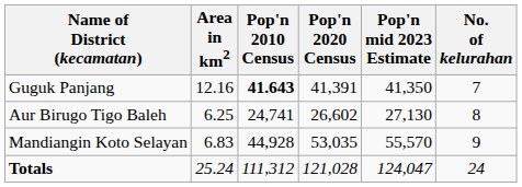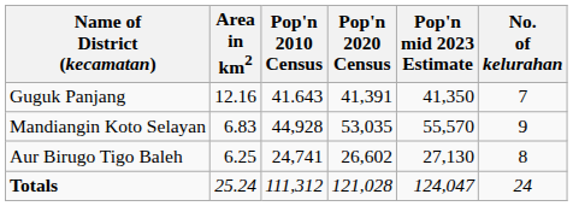 <table class="wikitable">
 <tr>
 <th>Name of <br>District<br>(<em>kecamatan</em>)</th>
 <th>Area <br>in <br>km<sup>2</sup></th>
 <th>Pop'n <br> 2010 <br>Census</th>
 <th>Pop'n <br> 2020 <br>Census</th>
 <th>Pop'n <br> mid 2023 <br>Estimate</th>
 <th>No.<br>of<br><em>kelurahan</em></th>
 </tr>
 <tr>
 <td>Guguk Panjang</td>
 <td align="right">12.16</td>
-<td align="right"><strong>41.643</strong></td>
+<td align="right">41.643</td>
 <td align="right">41,391</td>
 <td align="right">41,350</td>
 <td align="center">7</td>
+</tr>
+<tr>
+<td>Mandiangin Koto Selayan</td>
+<td align="right">6.83</td>
+<td align="right">44,928</td>
+<td align="right">53,035</td>
+<td align="right">55,570</td>
+<td align="center">9</td>
 </tr>
 <tr>
 <td>Aur Birugo Tigo Baleh</td>
 <td align="right">6.25</td>
 <td align="right">24,741</td>
 <td align="right">26,602</td>
 <td align="right">27,130</td>
 <td align="center">8</td>
 </tr>
 <tr>
-<td>Mandiangin Koto Selayan</td>
-<td align="right">6.83</td>
-<td align="right">44,928</td>
-<td align="right">53,035</td>
-<td align="right">55,570</td>
-<td align="center">9</td>
-</tr>
-<tr>
 <td><strong>Totals</strong></td>
 <td align="right"><em>25.24</em></td>
 <td align="right"><em>111,312</em></td>
 <td align="right"><em>121,028</em></td>
 <td align="right"><em>124,047</em></td>
 <td align="center"><em>24</em></td>
 </tr>
 </table>
